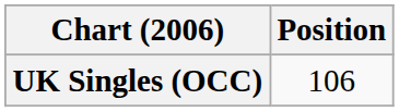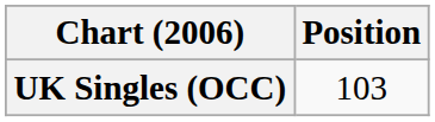 <table class="wikitable plainrowheaders" style="text-align:center">
 <tr>
 <th>Chart (2006)</th>
 <th>Position</th>
 </tr>
 <tr>
 <th scope="row">UK Singles (OCC)</th>
-<td>106</td>
+<td>103</td>
 </tr>
 </table>
